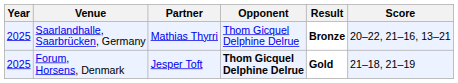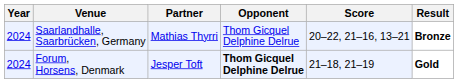 <table class="sortable wikitable" style="font-size: 90%;">
 <tr>
 <th>Year</th>
 <th>Venue</th>
 <th>Partner</th>
 <th>Opponent</th>
+<th>Score</th>
 <th>Result</th>
-<th>Score</th>
 </tr>
 <tr style="background:#ECF2FF">
-<td align="center"><a href='#'>2025</a></td>
+<td align="center"><a href='#'>2024</a></td>
 <td align="left"><a href='#'>Saarlandhalle</a>,<br><a href='#'>Saarbrücken</a>, Germany</td>
 <td align="left"> <a href='#'>Mathias Thyrri</a></td>
 <td align="left"> <a href='#'>Thom Gicquel</a><br> <a href='#'>Delphine Delrue</a></td>
+<td align="left">20–22, 21–16, 13–21</td>
 <td style="text-align:left; background:white"> <strong>Bronze</strong></td>
-<td align="left">20–22, 21–16, 13–21</td>
 </tr>
 <tr style="background:#ECF2FF">
-<td align="center"><a href='#'>2025</a></td>
+<td align="center"><a href='#'>2024</a></td>
 <td align="left"><a href='#'>Forum</a>,<br><a href='#'>Horsens</a>, Denmark</td>
 <td align="left"> <a href='#'>Jesper Toft</a></td>
 <td align="left"><strong> Thom Gicquel<br> Delphine Delrue</strong></td>
+<td align="left">21–18, 21–19</td>
 <td style="text-align:left; background:white"> <strong>Gold</strong></td>
-<td align="left">21–18, 21–19</td>
 </tr>
 </table>
